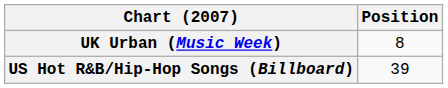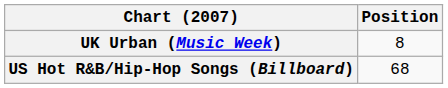 <table class="wikitable plainrowheaders" style="text-align:center;">
 <tr>
 <th scope="col">Chart (2007)</th>
 <th scope="col">Position</th>
 </tr>
 <tr>
 <th scope="row">UK Urban (<em><a href='#'>Music Week</a></em>)</th>
 <td>8</td>
 </tr>
 <tr>
 <th scope="row">US Hot R&B/Hip-Hop Songs (<em>Billboard</em>)</th>
-<td>39</td>
+<td>68</td>
 </tr>
 </table>
